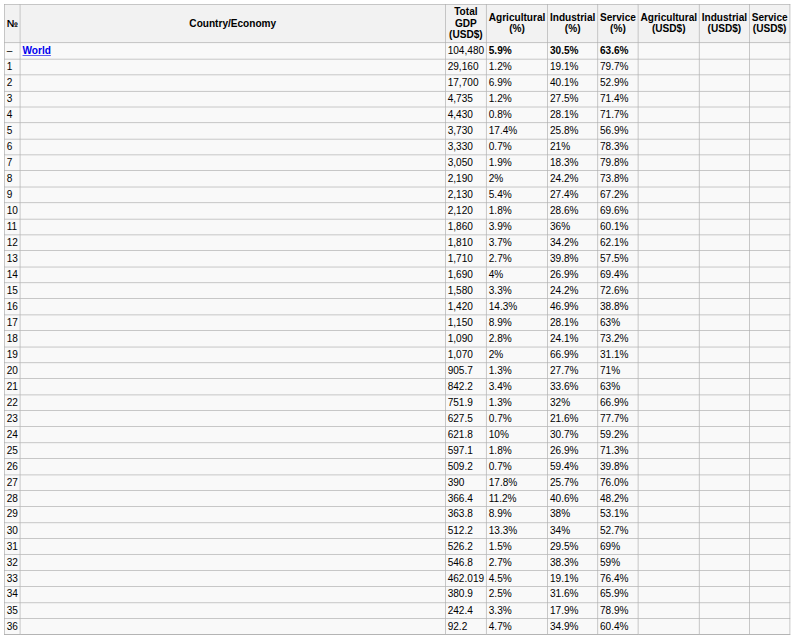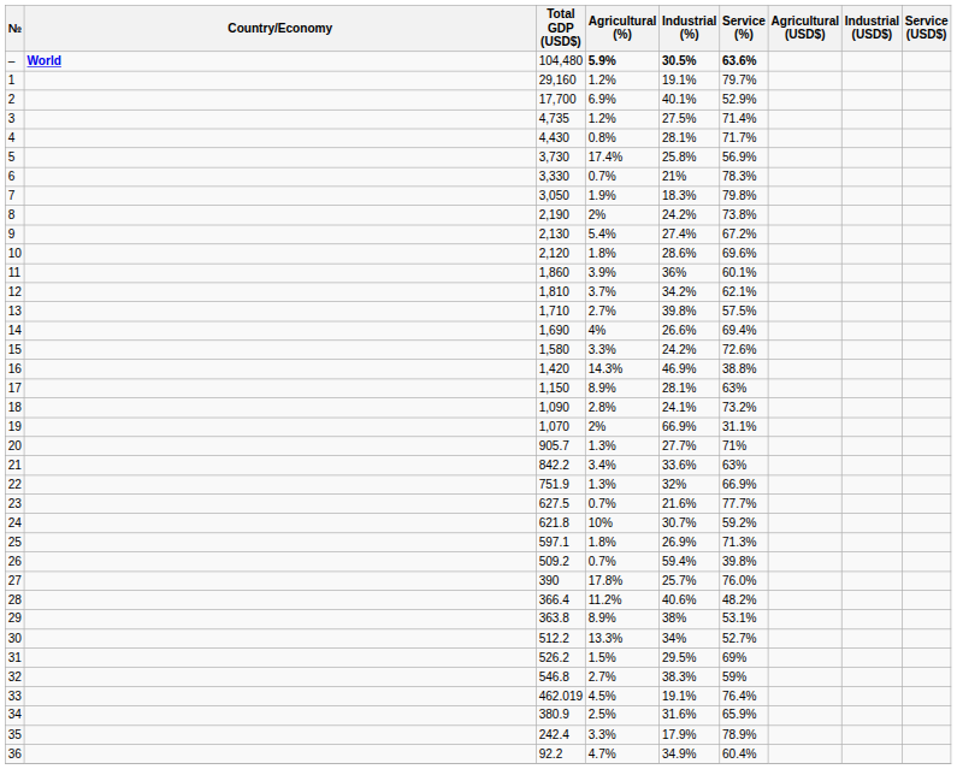 <table class="wikitable sortable" id="nominal_gdp_sector" ,>
 <tr>
 <th width="0.5%">№</th>
 <th width="200%">Country/Economy</th>
 <th width="100%">Total GDP<br>(USD$)</th>
 <th width="1%">Agricultural (%)</th>
 <th width="1%">Industrial (%)</th>
 <th width="1%">Service (%)</th>
 <th width="1%">Agricultural (USD$)</th>
 <th width="1%">Industrial (USD$)</th>
 <th width="1%">Service (USD$)</th>
 </tr>
 <tr>
 <td>–</td>
 <td><strong> <a href='#'>World</a></strong></td>
 <td>104,480</td>
 <td><strong>5.9%</strong></td>
 <td><strong>30.5%</strong></td>
 <td><strong>63.6%</strong></td>
 <td><strong></strong></td>
 <td><strong></strong></td>
 <td><strong></strong></td>
 </tr>
 <tr>
 <td>1</td>
 <td></td>
 <td>29,160</td>
 <td>1.2%</td>
 <td>19.1%</td>
 <td>79.7%</td>
 <td></td>
 <td></td>
 <td></td>
 </tr>
 <tr>
 <td>2</td>
 <td></td>
 <td>17,700</td>
 <td>6.9%</td>
 <td>40.1%</td>
 <td>52.9%</td>
 <td></td>
 <td></td>
 <td></td>
 </tr>
 <tr>
 <td>3</td>
 <td></td>
 <td>4,735</td>
 <td>1.2%</td>
 <td>27.5%</td>
 <td>71.4%</td>
 <td></td>
 <td></td>
 <td></td>
 </tr>
 <tr>
 <td>4</td>
 <td></td>
 <td>4,430</td>
 <td>0.8%</td>
 <td>28.1%</td>
 <td>71.7%</td>
 <td></td>
 <td></td>
 <td></td>
 </tr>
 <tr>
 <td>5</td>
 <td></td>
 <td>3,730</td>
 <td>17.4%</td>
 <td>25.8%</td>
 <td>56.9%</td>
 <td></td>
 <td></td>
 <td></td>
 </tr>
 <tr>
 <td>6</td>
 <td></td>
 <td>3,330</td>
 <td>0.7%</td>
 <td>21%</td>
 <td>78.3%</td>
 <td></td>
 <td></td>
 <td></td>
 </tr>
 <tr>
 <td>7</td>
 <td></td>
 <td>3,050</td>
 <td>1.9%</td>
 <td>18.3%</td>
 <td>79.8%</td>
 <td></td>
 <td></td>
 <td></td>
 </tr>
 <tr>
 <td>8</td>
 <td></td>
 <td>2,190</td>
 <td>2%</td>
 <td>24.2%</td>
 <td>73.8%</td>
 <td></td>
 <td></td>
 <td></td>
 </tr>
 <tr>
 <td>9</td>
 <td></td>
 <td>2,130</td>
 <td>5.4%</td>
 <td>27.4%</td>
 <td>67.2%</td>
 <td></td>
 <td></td>
 <td></td>
 </tr>
 <tr>
 <td>10</td>
 <td></td>
 <td>2,120</td>
 <td>1.8%</td>
 <td>28.6%</td>
 <td>69.6%</td>
 <td></td>
 <td></td>
 <td></td>
 </tr>
 <tr>
 <td>11</td>
 <td></td>
 <td>1,860</td>
 <td>3.9%</td>
 <td>36%</td>
 <td>60.1%</td>
 <td></td>
 <td></td>
 <td></td>
 </tr>
 <tr>
 <td>12</td>
 <td></td>
 <td>1,810</td>
 <td>3.7%</td>
 <td>34.2%</td>
 <td>62.1%</td>
 <td></td>
 <td></td>
 <td></td>
 </tr>
 <tr>
 <td>13</td>
 <td></td>
 <td>1,710</td>
 <td>2.7%</td>
 <td>39.8%</td>
 <td>57.5%</td>
 <td></td>
 <td></td>
 <td></td>
 </tr>
 <tr>
 <td>14</td>
 <td></td>
 <td>1,690</td>
 <td>4%</td>
-<td>26.9%</td>
+<td>26.6%</td>
 <td>69.4%</td>
 <td></td>
 <td></td>
 <td></td>
 </tr>
 <tr>
 <td>15</td>
 <td></td>
 <td>1,580</td>
 <td>3.3%</td>
 <td>24.2%</td>
 <td>72.6%</td>
 <td></td>
 <td></td>
 <td></td>
 </tr>
 <tr>
 <td>16</td>
 <td></td>
 <td>1,420</td>
 <td>14.3%</td>
 <td>46.9%</td>
 <td>38.8%</td>
 <td></td>
 <td></td>
 <td></td>
 </tr>
 <tr>
 <td>17</td>
 <td></td>
 <td>1,150</td>
 <td>8.9%</td>
 <td>28.1%</td>
 <td>63%</td>
 <td></td>
 <td></td>
 <td></td>
 </tr>
 <tr>
 <td>18</td>
 <td></td>
 <td>1,090</td>
 <td>2.8%</td>
 <td>24.1%</td>
 <td>73.2%</td>
 <td></td>
 <td></td>
 <td></td>
 </tr>
 <tr>
 <td>19</td>
 <td></td>
 <td>1,070</td>
 <td>2%</td>
 <td>66.9%</td>
 <td>31.1%</td>
 <td></td>
 <td></td>
 <td></td>
 </tr>
 <tr>
 <td>20</td>
 <td></td>
 <td>905.7</td>
 <td>1.3%</td>
 <td>27.7%</td>
 <td>71%</td>
 <td></td>
 <td></td>
 <td></td>
 </tr>
 <tr>
 <td>21</td>
 <td></td>
 <td>842.2</td>
 <td>3.4%</td>
 <td>33.6%</td>
 <td>63%</td>
 <td></td>
 <td></td>
 <td></td>
 </tr>
 <tr>
 <td>22</td>
 <td></td>
 <td>751.9</td>
 <td>1.3%</td>
 <td>32%</td>
 <td>66.9%</td>
 <td></td>
 <td></td>
 <td></td>
 </tr>
 <tr>
 <td>23</td>
 <td></td>
 <td>627.5</td>
 <td>0.7%</td>
 <td>21.6%</td>
 <td>77.7%</td>
 <td></td>
 <td></td>
 <td></td>
 </tr>
 <tr>
 <td>24</td>
 <td></td>
 <td>621.8</td>
 <td>10%</td>
 <td>30.7%</td>
 <td>59.2%</td>
 <td></td>
 <td></td>
 <td></td>
 </tr>
 <tr>
 <td>25</td>
 <td></td>
 <td>597.1</td>
 <td>1.8%</td>
 <td>26.9%</td>
 <td>71.3%</td>
 <td></td>
 <td></td>
 <td></td>
 </tr>
 <tr>
 <td>26</td>
 <td></td>
 <td>509.2</td>
 <td>0.7%</td>
 <td>59.4%</td>
 <td>39.8%</td>
 <td></td>
 <td></td>
 <td></td>
 </tr>
 <tr>
 <td>27</td>
 <td></td>
 <td>390</td>
 <td>17.8%</td>
 <td>25.7%</td>
 <td>76.0%</td>
 <td></td>
 <td></td>
 <td></td>
 </tr>
 <tr>
 <td>28</td>
 <td></td>
 <td>366.4</td>
 <td>11.2%</td>
 <td>40.6%</td>
 <td>48.2%</td>
 <td></td>
 <td></td>
 <td></td>
 </tr>
 <tr>
 <td>29</td>
 <td></td>
 <td>363.8</td>
 <td>8.9%</td>
 <td>38%</td>
 <td>53.1%</td>
 <td></td>
 <td></td>
 <td></td>
 </tr>
 <tr>
 <td>30</td>
 <td></td>
 <td>512.2</td>
 <td>13.3%</td>
 <td>34%</td>
 <td>52.7%</td>
 <td></td>
 <td></td>
 <td></td>
 </tr>
 <tr>
 <td>31</td>
 <td></td>
 <td>526.2</td>
 <td>1.5%</td>
 <td>29.5%</td>
 <td>69%</td>
 <td></td>
 <td></td>
 <td></td>
 </tr>
 <tr>
 <td>32</td>
 <td></td>
 <td>546.8</td>
 <td>2.7%</td>
 <td>38.3%</td>
 <td>59%</td>
 <td></td>
 <td></td>
 <td></td>
 </tr>
 <tr>
 <td>33</td>
 <td></td>
 <td>462.019</td>
 <td>4.5%</td>
 <td>19.1%</td>
 <td>76.4%</td>
 <td></td>
 <td></td>
 <td></td>
 </tr>
 <tr>
 <td>34</td>
 <td></td>
 <td>380.9</td>
 <td>2.5%</td>
 <td>31.6%</td>
 <td>65.9%</td>
 <td></td>
 <td></td>
 <td></td>
 </tr>
 <tr>
 <td>35</td>
 <td></td>
 <td>242.4</td>
 <td>3.3%</td>
 <td>17.9%</td>
 <td>78.9%</td>
 <td></td>
 <td></td>
 <td></td>
 </tr>
 <tr>
 <td>36</td>
 <td></td>
 <td>92.2</td>
 <td>4.7%</td>
 <td>34.9%</td>
 <td>60.4%</td>
 <td></td>
 <td></td>
 <td></td>
 </tr>
 <tr>
 </tr>
 </table>
